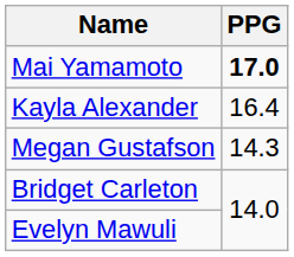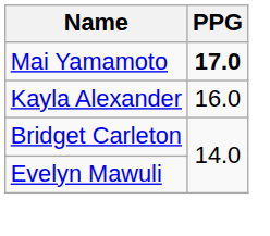 <table class=wikitable>
 <tr>
 <th>Name</th>
 <th>PPG</th>
 </tr>
 <tr>
 <td> <a href='#'>Mai Yamamoto</a></td>
 <td align=center><strong>17.0</strong></td>
 </tr>
 <tr>
 <td> <a href='#'>Kayla Alexander</a></td>
-<td align=center>16.4</td>
-</tr>
-<tr>
-<td> <a href='#'>Megan Gustafson</a></td>
-<td align=center>14.3</td>
+<td align=center>16.0</td>
 </tr>
 <tr>
 <td> <a href='#'>Bridget Carleton</a></td>
 <td align=center rowspan=2>14.0</td>
 </tr>
 <tr>
 <td> <a href='#'>Evelyn Mawuli</a></td>
 </tr>
 </table>
